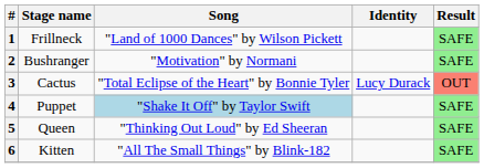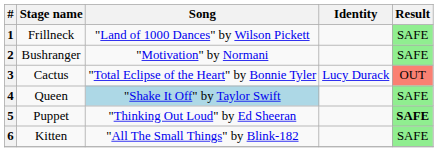 <table class="wikitable plainrowheaders" style="text-align: center;">
 <tr>
 <th>#</th>
 <th>Stage name</th>
 <th>Song</th>
 <th>Identity</th>
 <th>Result</th>
 </tr>
 <tr>
 <th>1</th>
 <td>Frillneck</td>
 <td>"<a href='#'>Land of 1000 Dances</a>" by <a href='#'>Wilson Pickett</a></td>
 <td></td>
 <td bgcolor=lightgreen>SAFE</td>
 </tr>
 <tr>
 <th>2</th>
 <td>Bushranger</td>
 <td>"<a href='#'>Motivation</a>" by <a href='#'>Normani</a></td>
 <td></td>
 <td bgcolor=lightgreen>SAFE</td>
 </tr>
 <tr>
 <th>3</th>
 <td>Cactus</td>
 <td>"<a href='#'>Total Eclipse of the Heart</a>" by <a href='#'>Bonnie Tyler</a></td>
 <td><a href='#'>Lucy Durack</a></td>
 <td bgcolor=salmon>OUT</td>
 </tr>
 <tr>
 <th>4</th>
-<td>Puppet</td>
+<td>Queen</td>
 <td style="background: lightblue;">"<a href='#'>Shake It Off</a>" by <a href='#'>Taylor Swift</a></td>
 <td></td>
 <td bgcolor=lightgreen>SAFE</td>
 </tr>
 <tr>
 <th>5</th>
-<td>Queen</td>
+<td>Puppet</td>
 <td>"<a href='#'>Thinking Out Loud</a>" by <a href='#'>Ed Sheeran</a></td>
 <td></td>
-<td bgcolor=lightgreen>SAFE</td>
+<td bgcolor=lightgreen><strong>SAFE</strong></td>
 </tr>
 <tr>
 <th>6</th>
 <td>Kitten</td>
 <td>"<a href='#'>All The Small Things</a>" by <a href='#'>Blink-182</a></td>
 <td></td>
 <td bgcolor=lightgreen>SAFE</td>
 </tr>
 <tr>
 </tr>
 </table>
